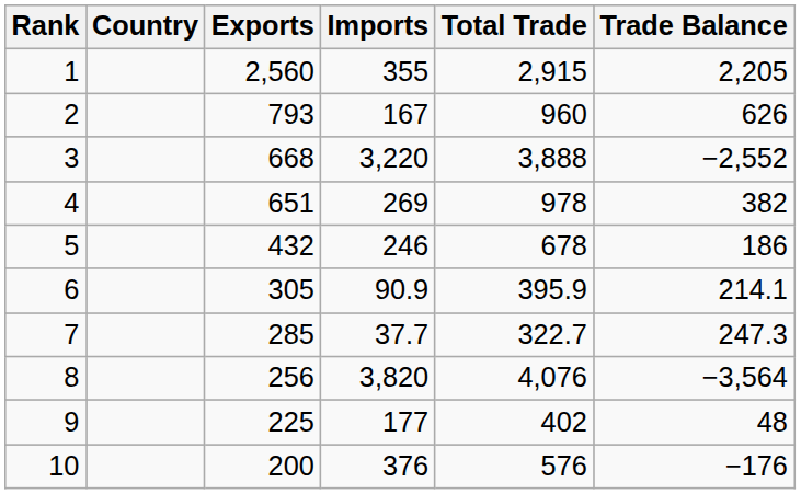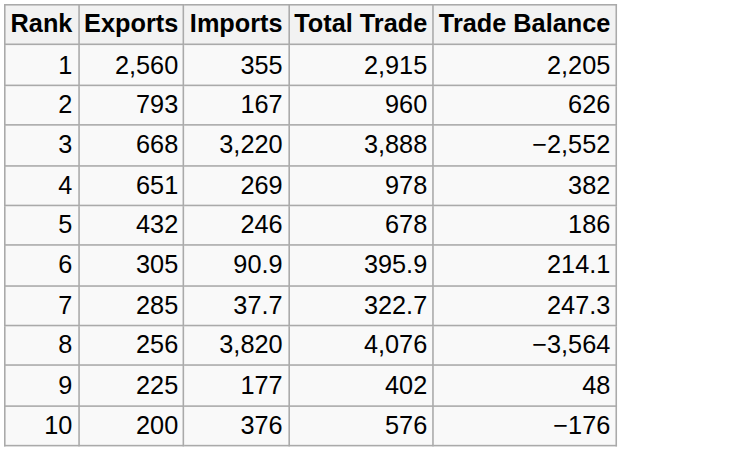 <table class="wikitable sortable" style="text-align:right;">
 <tr>
 <th>Rank</th>
-<th>Country</th>
 <th>Exports</th>
 <th>Imports</th>
 <th>Total Trade</th>
 <th>Trade Balance</th>
 </tr>
 <tr>
 <td>1</td>
-<td style="text-align:left;"></td>
 <td>2,560</td>
 <td>355</td>
 <td>2,915</td>
 <td>2,205</td>
 </tr>
 <tr>
 <td>2</td>
-<td></td>
 <td>793</td>
 <td>167</td>
 <td>960</td>
 <td>626</td>
 </tr>
 <tr>
 <td>3</td>
-<td style="text-align:left;"></td>
 <td>668</td>
 <td>3,220</td>
 <td>3,888</td>
 <td>−2,552</td>
 </tr>
 <tr>
 <td>4</td>
-<td style="text-align:left;"></td>
 <td>651</td>
 <td>269</td>
 <td>978</td>
 <td>382</td>
 </tr>
 <tr>
 <td>5</td>
-<td style="text-align:left;"></td>
 <td>432</td>
 <td>246</td>
 <td>678</td>
 <td>186</td>
 </tr>
 <tr>
 <td>6</td>
-<td style="text-align:left;"></td>
 <td>305</td>
 <td>90.9</td>
 <td>395.9</td>
 <td>214.1</td>
 </tr>
 <tr>
 <td>7</td>
-<td style="text-align:left;"></td>
 <td>285</td>
 <td>37.7</td>
 <td>322.7</td>
 <td>247.3</td>
 </tr>
 <tr>
 <td>8</td>
-<td style="text-align:left;"></td>
 <td>256</td>
 <td>3,820</td>
 <td>4,076</td>
 <td>−3,564</td>
 </tr>
 <tr>
 <td>9</td>
-<td style="text-align:left;"></td>
 <td>225</td>
 <td>177</td>
 <td>402</td>
 <td>48</td>
 </tr>
 <tr>
 <td>10</td>
-<td style="text-align:left;"></td>
 <td>200</td>
 <td>376</td>
 <td>576</td>
 <td>−176</td>
 </tr>
 </table>
